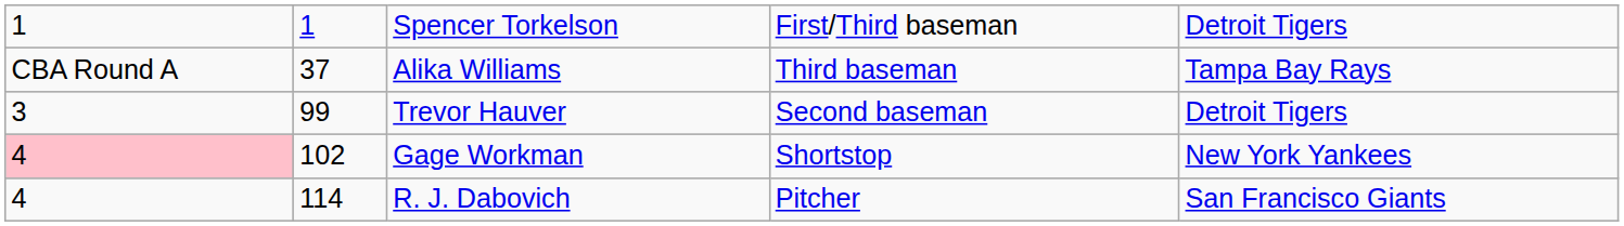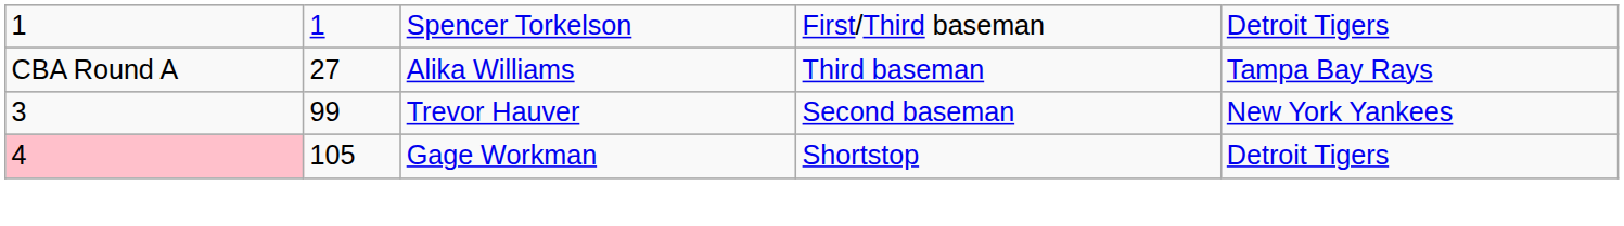 <table class="wikitable" style="width:75%;">
 <tr>
 <td>1</td>
 <td><a href='#'>1</a></td>
 <td><a href='#'>Spencer Torkelson</a></td>
 <td><a href='#'>First</a>/<a href='#'>Third</a> baseman</td>
 <td><a href='#'>Detroit Tigers</a></td>
 </tr>
 <tr>
 <td>CBA Round A</td>
-<td>37</td>
+<td>27</td>
 <td><a href='#'>Alika Williams</a></td>
 <td><a href='#'>Third baseman</a></td>
 <td><a href='#'>Tampa Bay Rays</a></td>
 </tr>
 <tr>
 <td>3</td>
 <td>99</td>
 <td><a href='#'>Trevor Hauver</a></td>
 <td><a href='#'>Second baseman</a></td>
-<td><a href='#'>Detroit Tigers</a></td>
+<td><a href='#'>New York Yankees</a></td>
 </tr>
 <tr>
 <td style="background: pink;">4</td>
-<td>102</td>
+<td>105</td>
 <td><a href='#'>Gage Workman</a></td>
 <td><a href='#'>Shortstop</a></td>
-<td><a href='#'>New York Yankees</a></td>
-</tr>
-<tr>
-<td>4</td>
-<td>114</td>
-<td><a href='#'>R. J. Dabovich</a></td>
-<td><a href='#'>Pitcher</a></td>
-<td><a href='#'>San Francisco Giants</a></td>
+<td><a href='#'>Detroit Tigers</a></td>
 </tr>
 </table>
